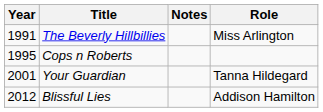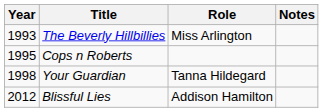 <table class="wikitable sortable">
 <tr>
 <th>Year</th>
 <th>Title</th>
+<th>Role</th>
 <th class="unsortable">Notes</th>
-<th>Role</th>
 </tr>
 <tr>
-<td>1991</td>
+<td>1993</td>
 <td><em><a href='#'>The Beverly Hillbillies</a></em></td>
+<td>Miss Arlington</td>
 <td></td>
-<td>Miss Arlington</td>
 </tr>
 <tr>
 <td>1995</td>
 <td><em>Cops n Roberts</em></td>
 <td></td>
 <td></td>
 </tr>
 <tr>
-<td>2001</td>
+<td>1998</td>
 <td><em>Your Guardian</em></td>
+<td>Tanna Hildegard</td>
 <td></td>
-<td>Tanna Hildegard</td>
 </tr>
 <tr>
 <td>2012</td>
 <td><em>Blissful Lies</em></td>
+<td>Addison Hamilton</td>
 <td></td>
-<td>Addison Hamilton</td>
 </tr>
 </table>
